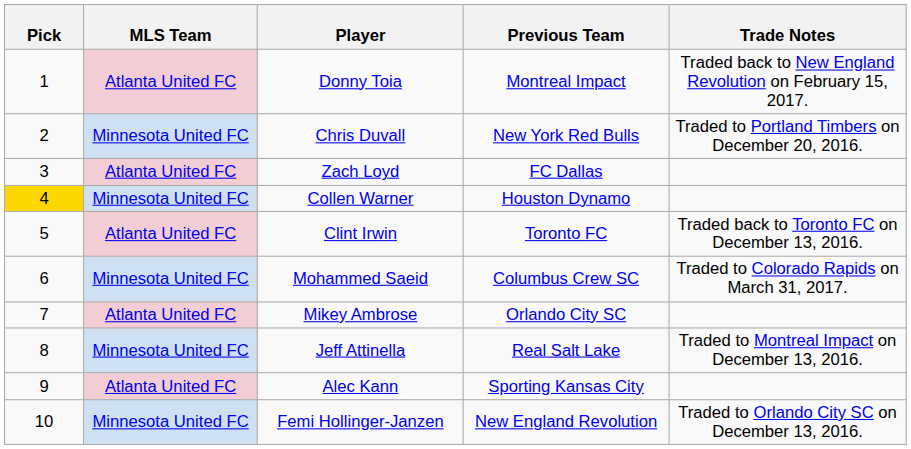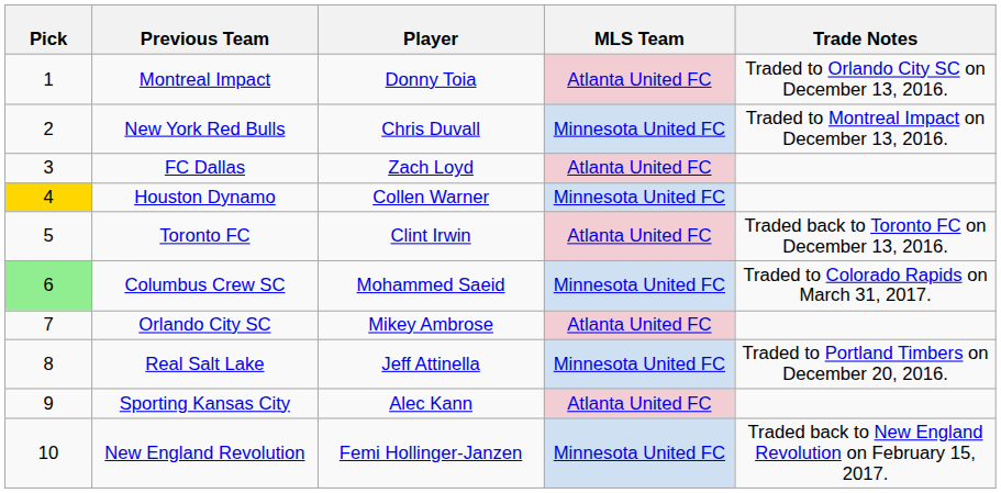 <table class="wikitable" style="text-align: center">
 <tr>
 <th style="width:5%"><br>Pick</th>
+<th style="width:13%"><br>Previous Team</th>
+<th style="width:13%"><br>Player</th>
 <th style="width:11%"><br>MLS Team</th>
-<th style="width:13%"><br>Player</th>
-<th style="width:13%"><br>Previous Team</th>
 <th style="width:15%"><br>Trade Notes</th>
 </tr>
 <tr>
 <td>1</td>
+<td><a href='#'>Montreal Impact</a></td>
+<td><a href='#'>Donny Toia</a></td>
 <td style="background: #F2CED4"><a href='#'>Atlanta United FC</a></td>
-<td><a href='#'>Donny Toia</a></td>
-<td><a href='#'>Montreal Impact</a></td>
-<td>Traded back to <a href='#'>New England Revolution</a> on February 15, 2017.</td>
+<td>Traded to <a href='#'>Orlando City SC</a> on December 13, 2016.</td>
 </tr>
 <tr>
 <td>2</td>
+<td><a href='#'>New York Red Bulls</a></td>
+<td><a href='#'>Chris Duvall</a></td>
 <td style="background: #CEE0F2"><a href='#'>Minnesota United FC</a></td>
-<td><a href='#'>Chris Duvall</a></td>
-<td><a href='#'>New York Red Bulls</a></td>
-<td>Traded to <a href='#'>Portland Timbers</a> on December 20, 2016.</td>
+<td>Traded to <a href='#'>Montreal Impact</a> on December 13, 2016.</td>
 </tr>
 <tr>
 <td>3</td>
+<td><a href='#'>FC Dallas</a></td>
+<td><a href='#'>Zach Loyd</a></td>
 <td style="background: #F2CED4"><a href='#'>Atlanta United FC</a></td>
-<td><a href='#'>Zach Loyd</a></td>
-<td><a href='#'>FC Dallas</a></td>
 <td></td>
 </tr>
 <tr>
 <td style="background: gold;">4</td>
+<td><a href='#'>Houston Dynamo</a></td>
+<td><a href='#'>Collen Warner</a></td>
 <td style="background: #CEE0F2"><a href='#'>Minnesota United FC</a></td>
-<td><a href='#'>Collen Warner</a></td>
-<td><a href='#'>Houston Dynamo</a></td>
 <td></td>
 </tr>
 <tr>
 <td>5</td>
+<td><a href='#'>Toronto FC</a></td>
+<td><a href='#'>Clint Irwin</a></td>
 <td style="background: #F2CED4"><a href='#'>Atlanta United FC</a></td>
-<td><a href='#'>Clint Irwin</a></td>
-<td><a href='#'>Toronto FC</a></td>
 <td>Traded back to <a href='#'>Toronto FC</a> on December 13, 2016.</td>
 </tr>
 <tr>
-<td>6</td>
+<td style="background: lightgreen;">6</td>
+<td><a href='#'>Columbus Crew SC</a></td>
+<td><a href='#'>Mohammed Saeid</a></td>
 <td style="background: #CEE0F2"><a href='#'>Minnesota United FC</a></td>
-<td><a href='#'>Mohammed Saeid</a></td>
-<td><a href='#'>Columbus Crew SC</a></td>
 <td>Traded to <a href='#'>Colorado Rapids</a> on March 31, 2017.</td>
 </tr>
 <tr>
 <td>7</td>
+<td><a href='#'>Orlando City SC</a></td>
+<td><a href='#'>Mikey Ambrose</a></td>
 <td style="background: #F2CED4"><a href='#'>Atlanta United FC</a></td>
-<td><a href='#'>Mikey Ambrose</a></td>
-<td><a href='#'>Orlando City SC</a></td>
 <td></td>
 </tr>
 <tr>
 <td>8</td>
+<td><a href='#'>Real Salt Lake</a></td>
+<td><a href='#'>Jeff Attinella</a></td>
 <td style="background: #CEE0F2"><a href='#'>Minnesota United FC</a></td>
-<td><a href='#'>Jeff Attinella</a></td>
-<td><a href='#'>Real Salt Lake</a></td>
-<td>Traded to <a href='#'>Montreal Impact</a> on December 13, 2016.</td>
+<td>Traded to <a href='#'>Portland Timbers</a> on December 20, 2016.</td>
 </tr>
 <tr>
 <td>9</td>
+<td><a href='#'>Sporting Kansas City</a></td>
+<td><a href='#'>Alec Kann</a></td>
 <td style="background: #F2CED4"><a href='#'>Atlanta United FC</a></td>
-<td><a href='#'>Alec Kann</a></td>
-<td><a href='#'>Sporting Kansas City</a></td>
 <td></td>
 </tr>
 <tr>
 <td>10</td>
+<td><a href='#'>New England Revolution</a></td>
+<td><a href='#'>Femi Hollinger-Janzen</a></td>
 <td style="background: #CEE0F2"><a href='#'>Minnesota United FC</a></td>
-<td><a href='#'>Femi Hollinger-Janzen</a></td>
-<td><a href='#'>New England Revolution</a></td>
-<td>Traded to <a href='#'>Orlando City SC</a> on December 13, 2016.</td>
+<td>Traded back to <a href='#'>New England Revolution</a> on February 15, 2017.</td>
 </tr>
 </table>
